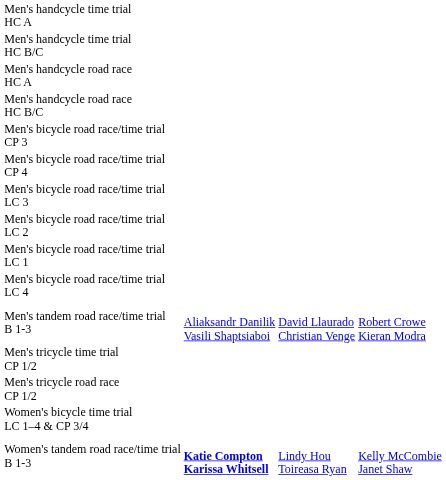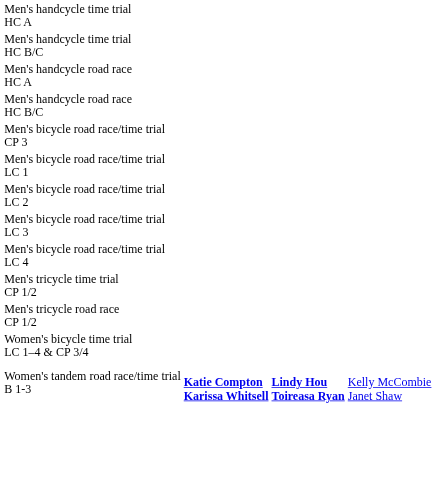 <table>
 <tr>
 <td>Men's handcycle time trial<br>HC A<br></td>
 <td></td>
 <td></td>
 <td></td>
 </tr>
 <tr>
 <td>Men's handcycle time trial<br>HC B/C<br></td>
 <td></td>
 <td></td>
 <td></td>
 </tr>
 <tr>
 <td>Men's handcycle road race<br>HC A<br></td>
 <td></td>
 <td></td>
 <td></td>
 </tr>
 <tr>
 <td>Men's handcycle road race<br>HC B/C<br></td>
 <td></td>
 <td></td>
 <td></td>
 </tr>
 <tr>
 <td>Men's bicycle road race/time trial<br>CP 3<br></td>
 <td></td>
 <td></td>
 <td></td>
 </tr>
 <tr>
-<td>Men's bicycle road race/time trial<br>CP 4<br></td>
+<td>Men's bicycle road race/time trial<br>LC 1<br></td>
+<td></td>
+<td></td>
+<td></td>
+</tr>
+<tr>
+<td>Men's bicycle road race/time trial<br>LC 2<br></td>
 <td></td>
 <td></td>
 <td></td>
 </tr>
 <tr>
 <td>Men's bicycle road race/time trial<br>LC 3<br></td>
 <td></td>
 <td></td>
 <td></td>
 </tr>
 <tr>
-<td>Men's bicycle road race/time trial<br>LC 2<br></td>
-<td></td>
-<td></td>
-<td></td>
-</tr>
-<tr>
-<td>Men's bicycle road race/time trial<br>LC 1<br></td>
-<td></td>
-<td></td>
-<td></td>
-</tr>
-<tr>
 <td>Men's bicycle road race/time trial<br>LC 4<br></td>
 <td></td>
 <td></td>
 <td></td>
-</tr>
-<tr>
-<td>Men's tandem road race/time trial<br>B 1-3<br></td>
-<td><br> <a href='#'>Aliaksandr Danilik</a> <br> <a href='#'>Vasili Shaptsiaboi</a></td>
-<td><br> <a href='#'>David Llaurado</a> <br> <a href='#'>Christian Venge</a></td>
-<td><br> <a href='#'>Robert Crowe</a> <br> <a href='#'>Kieran Modra</a></td>
 </tr>
 <tr>
 <td>Men's tricycle time trial<br>CP 1/2<br></td>
 <td></td>
 <td></td>
 <td></td>
 </tr>
 <tr>
 <td>Men's tricycle road race<br>CP 1/2<br></td>
 <td></td>
 <td></td>
 <td></td>
 </tr>
 <tr>
 <td>Women's bicycle time trial<br>LC 1–4 & CP 3/4<br></td>
 <td></td>
 <td></td>
 <td></td>
 </tr>
 <tr>
 <td>Women's tandem road race/time trial<br>B 1-3<br></td>
 <td><strong><br> <a href='#'>Katie Compton</a> <br> <a href='#'>Karissa Whitsell</a></strong></td>
-<td><br> <a href='#'>Lindy Hou</a> <br> <a href='#'>Toireasa Ryan</a></td>
+<td><strong><br> <a href='#'>Lindy Hou</a> <br> <a href='#'>Toireasa Ryan</a></strong></td>
 <td><br> <a href='#'>Kelly McCombie</a> <br> <a href='#'>Janet Shaw</a></td>
 </tr>
 </table>
